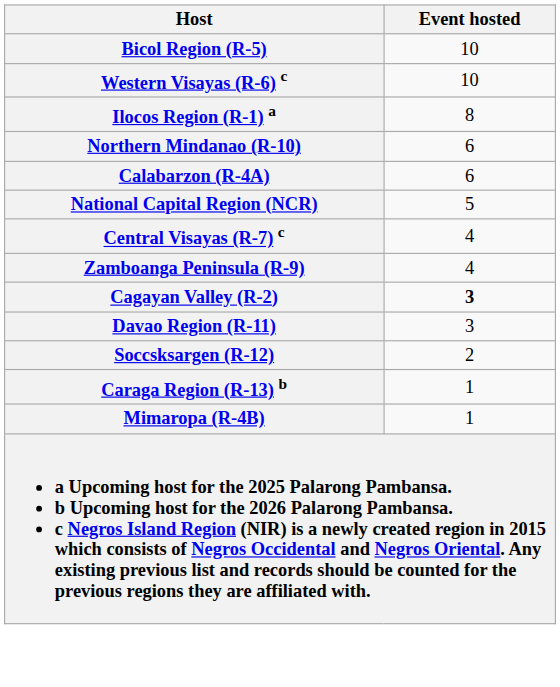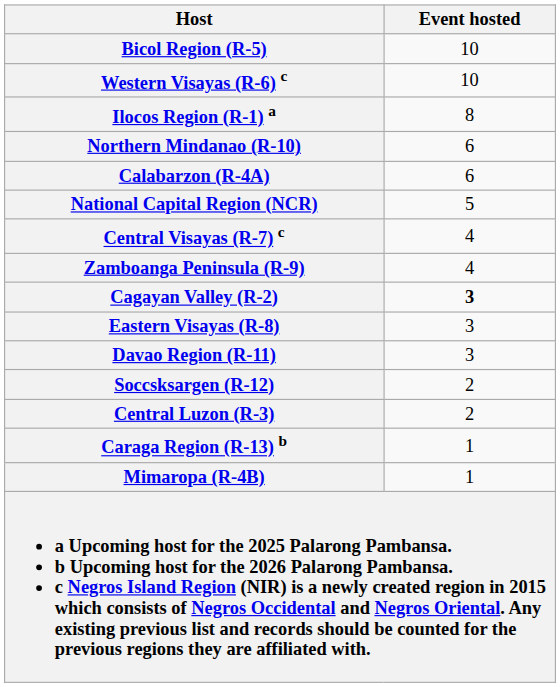 <table class="wikitable plainrowheaders" style="text-align:center; float:left; width:30em; margin-right:1em;">
 <tr>
 <th scope="col">Host</th>
 <th scope="col">Event hosted</th>
 </tr>
 <tr>
 <th scope="row"><a href='#'>Bicol Region (R-5)</a></th>
 <td>10</td>
 </tr>
 <tr>
 <th scope="row"><a href='#'>Western Visayas (R-6)</a> <sup>c</sup></th>
 <td>10</td>
 </tr>
 <tr>
 <th scope="row"><a href='#'>Ilocos Region (R-1)</a> <sup>a</sup></th>
 <td>8</td>
 </tr>
 <tr>
 <th scope="row"><a href='#'>Northern Mindanao (R-10)</a></th>
 <td>6</td>
 </tr>
 <tr>
 <th scope="row"><a href='#'>Calabarzon (R-4A)</a></th>
 <td>6</td>
 </tr>
 <tr>
 <th scope="row"><a href='#'>National Capital Region (NCR)</a></th>
 <td>5</td>
 </tr>
 <tr>
 <th scope="row"><a href='#'>Central Visayas (R-7)</a> <sup>c</sup></th>
 <td>4</td>
 </tr>
 <tr>
 <th scope="row"><a href='#'>Zamboanga Peninsula (R-9)</a></th>
 <td>4</td>
 </tr>
 <tr>
 <th scope="row"><a href='#'>Cagayan Valley (R-2)</a></th>
 <td><strong>3</strong></td>
 </tr>
 <tr>
+<th scope="row"><a href='#'>Eastern Visayas (R-8)</a></th>
+<td>3</td>
+</tr>
+<tr>
 <th scope="row"><a href='#'>Davao Region (R-11)</a></th>
 <td>3</td>
 </tr>
 <tr>
 <th scope="row"><a href='#'>Soccsksargen (R-12)</a></th>
+<td>2</td>
+</tr>
+<tr>
+<th scope="row"><a href='#'>Central Luzon (R-3)</a></th>
 <td>2</td>
 </tr>
 <tr>
 <th scope="row"><a href='#'>Caraga Region (R-13)</a> <sup>b</sup></th>
 <td>1</td>
 </tr>
 <tr>
 <th scope="row"><a href='#'>Mimaropa (R-4B)</a></th>
 <td>1</td>
 </tr>
 <tr>
 <th scope="row" colspan="2" style="text-align:left"><br><ul><li><strong>a</strong> Upcoming host for the 2025 Palarong Pambansa.</li><li><strong>b</strong> Upcoming host for the 2026 Palarong Pambansa.</li><li><strong>c</strong> <a href='#'>Negros Island Region</a> (NIR) is a newly created region in 2015 which consists of <a href='#'>Negros Occidental</a> and <a href='#'>Negros Oriental</a>. Any existing previous list and records should be counted for the previous regions they are affiliated with.</li></ul></th>
 </tr>
 </table>
